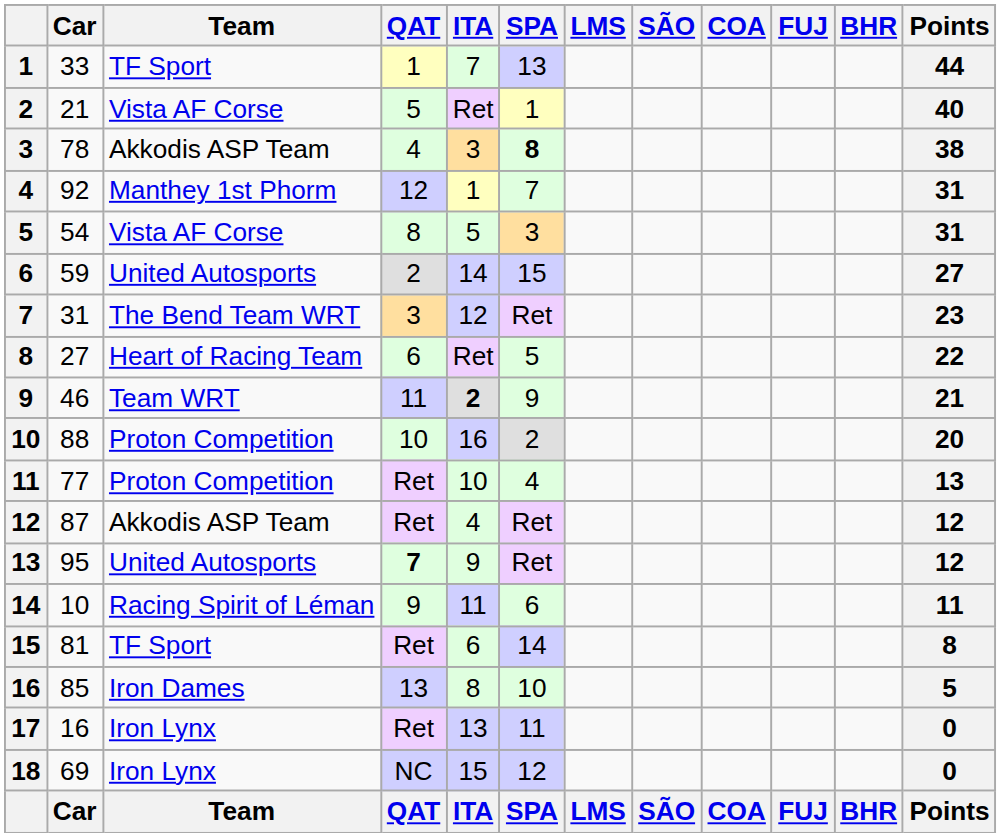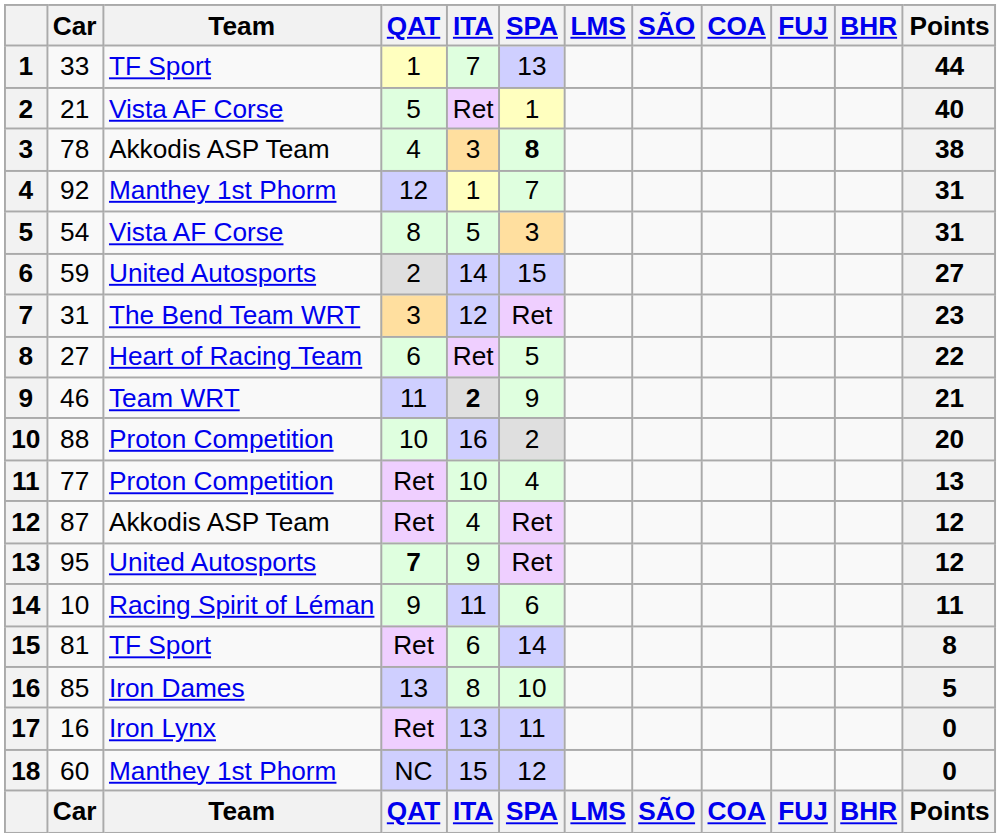 <table class="wikitable" style="font-size:85%; text-align:center;">
 <tr>
 <th></th>
 <th>Car</th>
 <th>Team</th>
 <th><a href='#'>QAT</a><br></th>
 <th><a href='#'>ITA</a><br></th>
 <th><a href='#'>SPA</a><br></th>
 <th><a href='#'>LMS</a><br></th>
 <th><a href='#'>SÃO</a><br></th>
 <th><a href='#'>COA</a><br></th>
 <th><a href='#'>FUJ</a><br></th>
 <th><a href='#'>BHR</a><br></th>
 <th>Points</th>
 </tr>
 <tr>
 <th>1</th>
 <td>33</td>
 <td align=left> <a href='#'>TF Sport</a></td>
 <td style="background:#ffffbf;">1</td>
 <td style="background:#dfffdf;">7</td>
 <td style="background:#cfcfff;">13</td>
 <td></td>
 <td></td>
 <td></td>
 <td></td>
 <td></td>
 <th>44</th>
 </tr>
 <tr>
 <th>2</th>
 <td>21</td>
 <td align=left> <a href='#'>Vista AF Corse</a></td>
 <td style="background:#dfffdf;">5</td>
 <td style="background:#efcfff;">Ret</td>
 <td style="background:#ffffbf;">1</td>
 <td></td>
 <td></td>
 <td></td>
 <td></td>
 <td></td>
 <th>40</th>
 </tr>
 <tr>
 <th>3</th>
 <td>78</td>
 <td align=left> Akkodis ASP Team</td>
 <td style="background:#dfffdf;">4</td>
 <td style="background:#ffdf9f;">3</td>
 <td style="background:#dfffdf;"><strong>8</strong></td>
 <td></td>
 <td></td>
 <td></td>
 <td></td>
 <td></td>
 <th>38</th>
 </tr>
 <tr>
 <th>4</th>
 <td>92</td>
 <td align=left> <a href='#'>Manthey 1st Phorm</a></td>
 <td style="background:#cfcfff;">12</td>
 <td style="background:#ffffbf;">1</td>
 <td style="background:#dfffdf;">7</td>
 <td></td>
 <td></td>
 <td></td>
 <td></td>
 <td></td>
 <th>31</th>
 </tr>
 <tr>
 <th>5</th>
 <td>54</td>
 <td align=left> <a href='#'>Vista AF Corse</a></td>
 <td style="background:#dfffdf;">8</td>
 <td style="background:#dfffdf;">5</td>
 <td style="background:#ffdf9f;">3</td>
 <td></td>
 <td></td>
 <td></td>
 <td></td>
 <td></td>
 <th>31</th>
 </tr>
 <tr>
 <th>6</th>
 <td>59</td>
 <td align=left> <a href='#'>United Autosports</a></td>
 <td style="background:#dfdfdf;">2</td>
 <td style="background:#cfcfff;">14</td>
 <td style="background:#cfcfff;">15</td>
 <td></td>
 <td></td>
 <td></td>
 <td></td>
 <td></td>
 <th>27</th>
 </tr>
 <tr>
 <th>7</th>
 <td>31</td>
 <td align=left> <a href='#'>The Bend Team WRT</a></td>
 <td style="background:#ffdf9f;">3</td>
 <td style="background:#cfcfff;">12</td>
 <td style="background:#efcfff;">Ret</td>
 <td></td>
 <td></td>
 <td></td>
 <td></td>
 <td></td>
 <th>23</th>
 </tr>
 <tr>
 <th>8</th>
 <td>27</td>
 <td align=left> <a href='#'>Heart of Racing Team</a></td>
 <td style="background:#dfffdf;">6</td>
 <td style="background:#efcfff;">Ret</td>
 <td style="background:#dfffdf;">5</td>
 <td></td>
 <td></td>
 <td></td>
 <td></td>
 <td></td>
 <th>22</th>
 </tr>
 <tr>
 <th>9</th>
 <td>46</td>
 <td align=left> <a href='#'>Team WRT</a></td>
 <td style="background:#cfcfff;">11</td>
 <td style="background:#dfdfdf;"><strong>2</strong></td>
 <td style="background:#dfffdf;">9</td>
 <td></td>
 <td></td>
 <td></td>
 <td></td>
 <td></td>
 <th>21</th>
 </tr>
 <tr>
 <th>10</th>
 <td>88</td>
 <td align=left> <a href='#'>Proton Competition</a></td>
 <td style="background:#dfffdf;">10</td>
 <td style="background:#cfcfff;">16</td>
 <td style="background:#dfdfdf;">2</td>
 <td></td>
 <td></td>
 <td></td>
 <td></td>
 <td></td>
 <th>20</th>
 </tr>
 <tr>
 <th>11</th>
 <td>77</td>
 <td align=left> <a href='#'>Proton Competition</a></td>
 <td style="background:#efcfff;">Ret</td>
 <td style="background:#dfffdf;">10</td>
 <td style="background:#dfffdf;">4</td>
 <td></td>
 <td></td>
 <td></td>
 <td></td>
 <td></td>
 <th>13</th>
 </tr>
 <tr>
 <th>12</th>
 <td>87</td>
 <td align=left> Akkodis ASP Team</td>
 <td style="background:#efcfff;">Ret</td>
 <td style="background:#dfffdf;">4</td>
 <td style="background:#efcfff;">Ret</td>
 <td></td>
 <td></td>
 <td></td>
 <td></td>
 <td></td>
 <th>12</th>
 </tr>
 <tr>
 <th>13</th>
 <td>95</td>
 <td align=left> <a href='#'>United Autosports</a></td>
 <td style="background:#dfffdf;"><strong>7</strong></td>
 <td style="background:#dfffdf;">9</td>
 <td style="background:#efcfff;">Ret</td>
 <td></td>
 <td></td>
 <td></td>
 <td></td>
 <td></td>
 <th>12</th>
 </tr>
 <tr>
 <th>14</th>
 <td>10</td>
 <td align=left> <a href='#'>Racing Spirit of Léman</a></td>
 <td style="background:#dfffdf;">9</td>
 <td style="background:#cfcfff;">11</td>
 <td style="background:#dfffdf;">6</td>
 <td></td>
 <td></td>
 <td></td>
 <td></td>
 <td></td>
 <th>11</th>
 </tr>
 <tr>
 <th>15</th>
 <td>81</td>
 <td align=left> <a href='#'>TF Sport</a></td>
 <td style="background:#efcfff;">Ret</td>
 <td style="background:#dfffdf;">6</td>
 <td style="background:#cfcfff;">14</td>
 <td></td>
 <td></td>
 <td></td>
 <td></td>
 <td></td>
 <th>8</th>
 </tr>
 <tr>
 <th>16</th>
 <td>85</td>
 <td align=left> <a href='#'>Iron Dames</a></td>
 <td style="background:#cfcfff;">13</td>
 <td style="background:#dfffdf;">8</td>
 <td style="background:#dfffdf;">10</td>
 <td></td>
 <td></td>
 <td></td>
 <td></td>
 <td></td>
 <th>5</th>
 </tr>
 <tr>
 <th>17</th>
 <td>16</td>
 <td align=left> <a href='#'>Iron Lynx</a></td>
 <td style="background:#efcfff;">Ret</td>
 <td style="background:#cfcfff;">13</td>
 <td style="background:#cfcfff;">11</td>
 <td></td>
 <td></td>
 <td></td>
 <td></td>
 <td></td>
 <th>0</th>
 </tr>
 <tr>
 <th>18</th>
-<td>69</td>
-<td align=left> <a href='#'>Iron Lynx</a></td>
+<td>60</td>
+<td align=left> <a href='#'>Manthey 1st Phorm</a></td>
 <td style="background:#cfcfff;">NC</td>
 <td style="background:#cfcfff;">15</td>
 <td style="background:#cfcfff;">12</td>
 <td></td>
 <td></td>
 <td></td>
 <td></td>
 <td></td>
 <th>0</th>
 </tr>
 <tr>
 <th></th>
 <th>Car</th>
 <th>Team</th>
 <th><a href='#'>QAT</a><br></th>
 <th><a href='#'>ITA</a><br></th>
 <th><a href='#'>SPA</a><br></th>
 <th><a href='#'>LMS</a><br></th>
 <th><a href='#'>SÃO</a><br></th>
 <th><a href='#'>COA</a><br></th>
 <th><a href='#'>FUJ</a><br></th>
 <th><a href='#'>BHR</a><br></th>
 <th>Points</th>
 </tr>
 </table>
